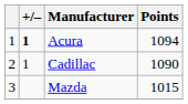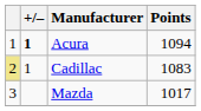 <table class="wikitable" style="font-size: 95%;">
 <tr>
 <th scope="col"></th>
 <th scope="col">+/–</th>
 <th scope="col">Manufacturer</th>
 <th scope="col">Points</th>
 </tr>
 <tr>
 <td align=center>1</td>
 <td align="left"><strong> 1</strong></td>
 <td> <a href='#'>Acura</a></td>
 <td align=right>1094</td>
 </tr>
 <tr>
-<td align=center>2</td>
+<td align=center style="background: khaki;">2</td>
 <td align="left"> 1</td>
 <td> <a href='#'>Cadillac</a></td>
-<td align=right>1090</td>
+<td align=right>1083</td>
 </tr>
 <tr>
 <td align=center>3</td>
 <td align="left"></td>
 <td> <a href='#'>Mazda</a></td>
-<td align=right>1015</td>
+<td align=right>1017</td>
 </tr>
 <tr>
 </tr>
 </table>
